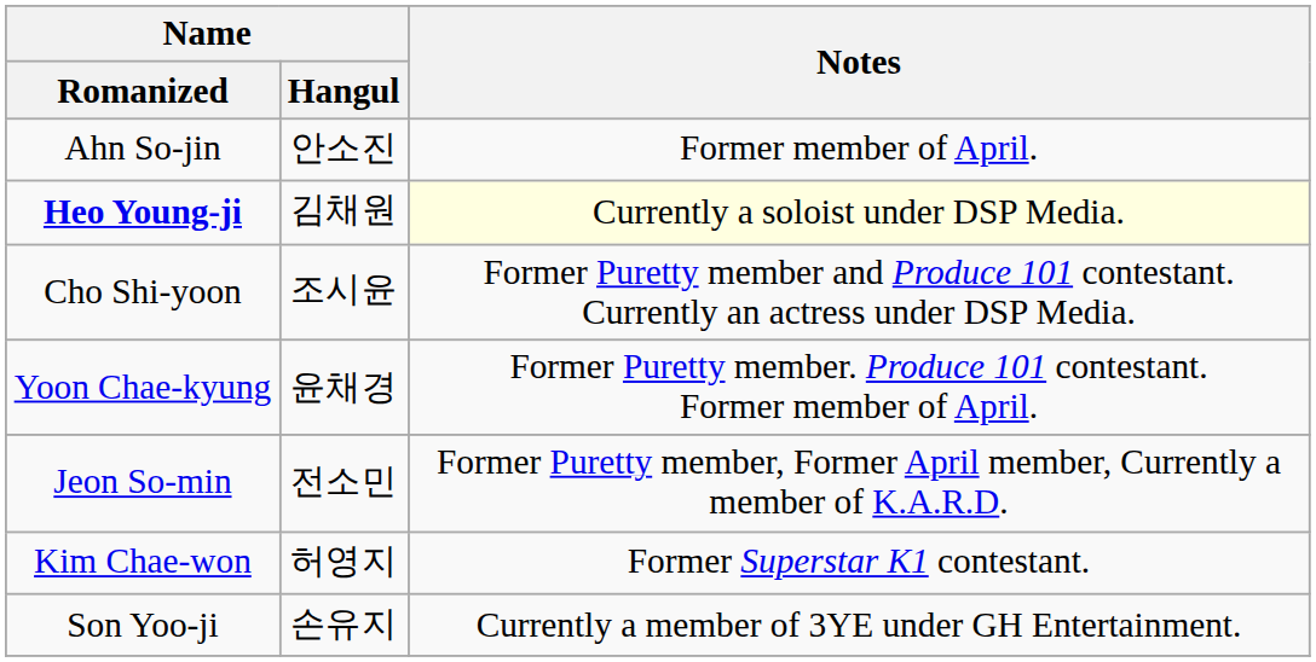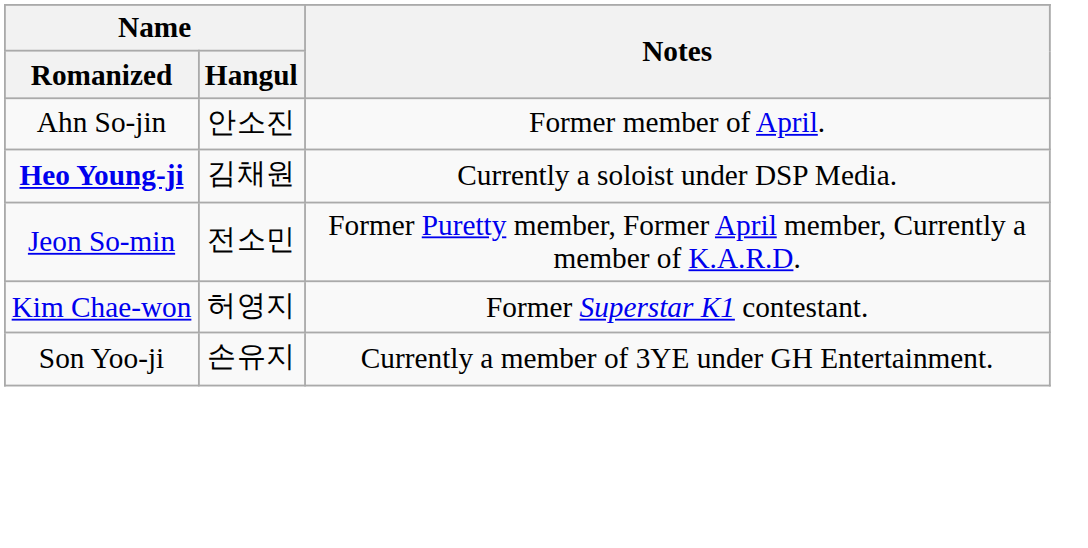 <table class="wikitable" style="text-align:center;">
 <tr>
 <th width="150" colspan=2>Name</th>
 <th width="400" rowspan=2>Notes</th>
 </tr>
 <tr>
 <th><strong>Romanized</strong></th>
 <th><strong>Hangul</strong></th>
 </tr>
 <tr>
 <td>Ahn So-jin</td>
 <td>안소진</td>
 <td>Former member of <a href='#'>April</a>.</td>
 </tr>
 <tr>
 <td><strong><a href='#'>Heo Young-ji</a></strong></td>
 <td>김채원</td>
-<td style="background: lightyellow;">Currently a soloist under DSP Media.</td>
-</tr>
-<tr>
-<td>Cho Shi-yoon</td>
-<td>조시윤</td>
-<td>Former <a href='#'>Puretty</a> member and <em><a href='#'>Produce 101</a></em> contestant.<br>Currently an actress under DSP Media.</td>
-</tr>
-<tr>
-<td><a href='#'>Yoon Chae-kyung</a></td>
-<td>윤채경</td>
-<td>Former <a href='#'>Puretty</a> member. <em><a href='#'>Produce 101</a></em> contestant.<br>Former member of <a href='#'>April</a>.</td>
+<td>Currently a soloist under DSP Media.</td>
 </tr>
 <tr>
 <td><a href='#'>Jeon So-min</a></td>
 <td>전소민</td>
 <td>Former <a href='#'>Puretty</a> member, Former <a href='#'>April</a> member, Currently a member of <a href='#'>K.A.R.D</a>.</td>
 </tr>
 <tr>
 <td><a href='#'>Kim Chae-won</a></td>
 <td>허영지</td>
 <td>Former <em><a href='#'>Superstar K1</a></em> contestant.</td>
 </tr>
 <tr>
 <td>Son Yoo-ji</td>
 <td>손유지</td>
 <td>Currently a member of 3YE under GH Entertainment.</td>
 </tr>
 </table>
